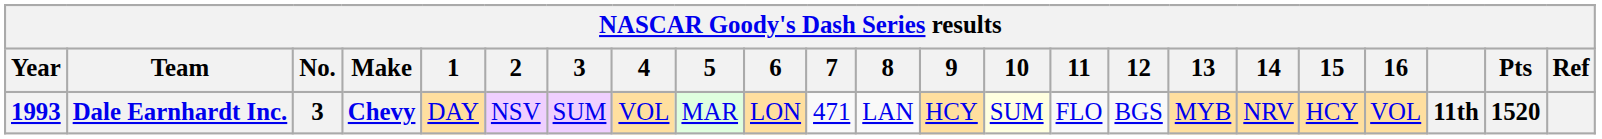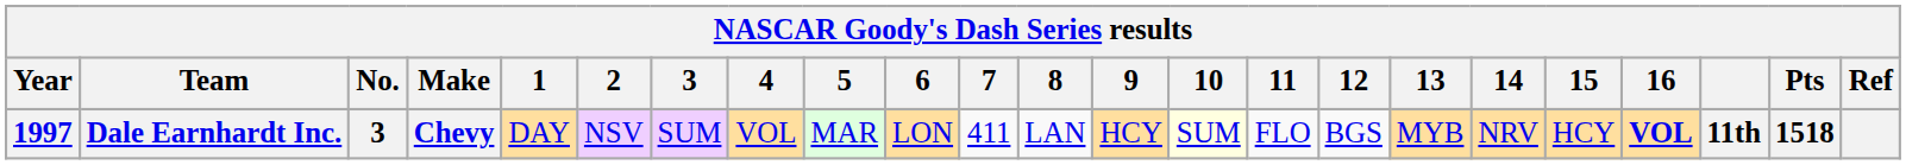 <table class="wikitable" style="text-align:center; font-size:75%">
 <tr>
 <th colspan=32><a href='#'>NASCAR Goody's Dash Series</a> results</th>
 </tr>
 <tr>
 <th>Year</th>
 <th>Team</th>
 <th>No.</th>
 <th>Make</th>
 <th>1</th>
 <th>2</th>
 <th>3</th>
 <th>4</th>
 <th>5</th>
 <th>6</th>
 <th>7</th>
 <th>8</th>
 <th>9</th>
 <th>10</th>
 <th>11</th>
 <th>12</th>
 <th>13</th>
 <th>14</th>
 <th>15</th>
 <th>16</th>
 <th></th>
 <th>Pts</th>
 <th>Ref</th>
 </tr>
 <tr>
-<th><a href='#'>1993</a></th>
+<th><a href='#'>1997</a></th>
 <th><a href='#'>Dale Earnhardt Inc.</a></th>
 <th>3</th>
 <th><a href='#'>Chevy</a></th>
 <td style="background:#FFDF9F;"><a href='#'>DAY</a><br></td>
 <td style="background:#EFCFFF;"><a href='#'>NSV</a><br></td>
 <td style="background:#EFCFFF;"><a href='#'>SUM</a><br></td>
 <td style="background:#FFDF9F;"><a href='#'>VOL</a><br></td>
 <td style="background:#DFFFDF;"><a href='#'>MAR</a><br></td>
 <td style="background:#FFDF9F;"><a href='#'>LON</a><br></td>
-<td><a href='#'>471</a></td>
+<td><a href='#'>411</a></td>
 <td><a href='#'>LAN</a></td>
 <td style="background:#FFDF9F;"><a href='#'>HCY</a><br></td>
 <td style="background: lightyellow;"><a href='#'>SUM</a></td>
 <td><a href='#'>FLO</a></td>
 <td><a href='#'>BGS</a></td>
 <td style="background:#FFDF9F;"><a href='#'>MYB</a><br></td>
 <td style="background:#FFDF9F;"><a href='#'>NRV</a><br></td>
 <td style="background:#FFDF9F;"><a href='#'>HCY</a><br></td>
-<td style="background:#FFDF9F;"><a href='#'>VOL</a><br></td>
+<td style="background:#FFDF9F;"><strong><a href='#'>VOL</a><br></strong></td>
 <th>11th</th>
-<th>1520</th>
+<th>1518</th>
 <th></th>
 </tr>
 </table>
